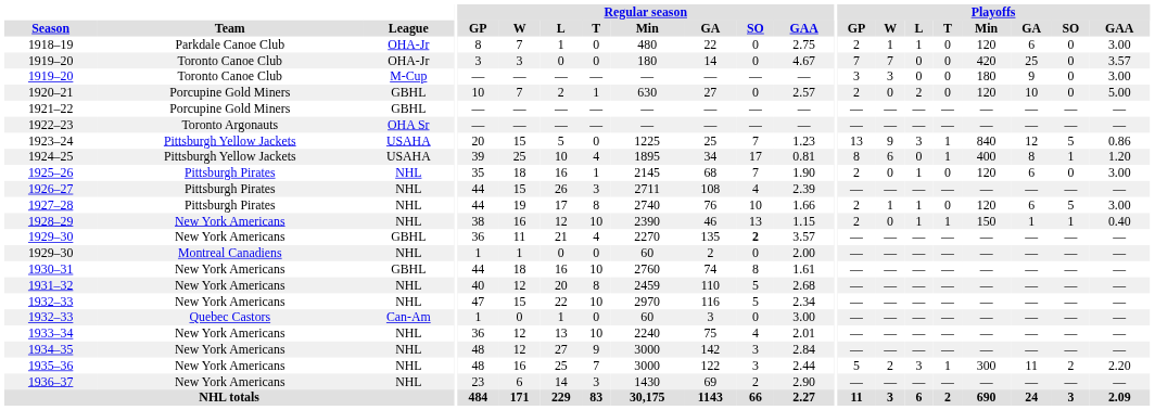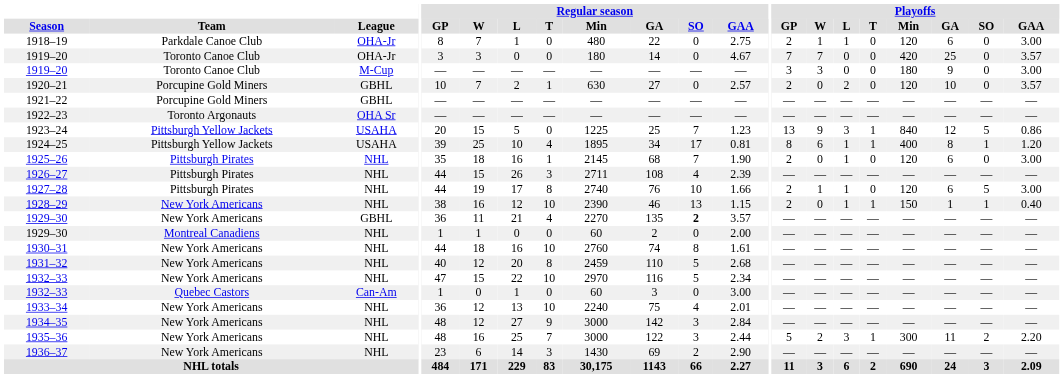 <table border="0" cellpadding="1" cellspacing="0" style="width:90%; text-align:center;">
 <tr bgcolor="#e0e0e0">
 <th colspan="3" bgcolor="#ffffff"></th>
 <th rowspan="99" bgcolor="#ffffff"></th>
 <th colspan="8" bgcolor="#e0e0e0"><a href='#'>Regular season</a></th>
 <th rowspan="99" bgcolor="#ffffff"></th>
 <th colspan="8" bgcolor="#e0e0e0"><a href='#'>Playoffs</a></th>
 </tr>
 <tr bgcolor="#e0e0e0">
 <th><a href='#'>Season</a></th>
 <th>Team</th>
 <th>League</th>
 <th>GP</th>
 <th>W</th>
 <th>L</th>
 <th>T</th>
 <th>Min</th>
 <th>GA</th>
 <th><a href='#'>SO</a></th>
 <th><a href='#'>GAA</a></th>
 <th>GP</th>
 <th>W</th>
 <th>L</th>
 <th>T</th>
 <th>Min</th>
 <th>GA</th>
 <th>SO</th>
 <th>GAA</th>
 </tr>
 <tr>
 <td>1918–19</td>
 <td>Parkdale Canoe Club</td>
 <td><a href='#'>OHA-Jr</a></td>
 <td>8</td>
 <td>7</td>
 <td>1</td>
 <td>0</td>
 <td>480</td>
 <td>22</td>
 <td>0</td>
 <td>2.75</td>
 <td>2</td>
 <td>1</td>
 <td>1</td>
 <td>0</td>
 <td>120</td>
 <td>6</td>
 <td>0</td>
 <td>3.00</td>
 </tr>
 <tr bgcolor="#f0f0f0">
 <td>1919–20</td>
 <td>Toronto Canoe Club</td>
 <td>OHA-Jr</td>
 <td>3</td>
 <td>3</td>
 <td>0</td>
 <td>0</td>
 <td>180</td>
 <td>14</td>
 <td>0</td>
 <td>4.67</td>
 <td>7</td>
 <td>7</td>
 <td>0</td>
 <td>0</td>
 <td>420</td>
 <td>25</td>
 <td>0</td>
 <td>3.57</td>
 </tr>
 <tr>
 <td><a href='#'>1919–20</a></td>
 <td>Toronto Canoe Club</td>
 <td><a href='#'>M-Cup</a></td>
 <td>—</td>
 <td>—</td>
 <td>—</td>
 <td>—</td>
 <td>—</td>
 <td>—</td>
 <td>—</td>
 <td>—</td>
 <td>3</td>
 <td>3</td>
 <td>0</td>
 <td>0</td>
 <td>180</td>
 <td>9</td>
 <td>0</td>
 <td>3.00</td>
 </tr>
 <tr bgcolor="#f0f0f0">
 <td>1920–21</td>
 <td>Porcupine Gold Miners</td>
 <td>GBHL</td>
 <td>10</td>
 <td>7</td>
 <td>2</td>
 <td>1</td>
 <td>630</td>
 <td>27</td>
 <td>0</td>
 <td>2.57</td>
 <td>2</td>
 <td>0</td>
 <td>2</td>
 <td>0</td>
 <td>120</td>
 <td>10</td>
 <td>0</td>
-<td>5.00</td>
+<td>3.57</td>
 </tr>
 <tr>
 <td>1921–22</td>
 <td>Porcupine Gold Miners</td>
 <td>GBHL</td>
 <td>—</td>
 <td>—</td>
 <td>—</td>
 <td>—</td>
 <td>—</td>
 <td>—</td>
 <td>—</td>
 <td>—</td>
 <td>—</td>
 <td>—</td>
 <td>—</td>
 <td>—</td>
 <td>—</td>
 <td>—</td>
 <td>—</td>
 <td>—</td>
 </tr>
 <tr bgcolor="#f0f0f0">
 <td>1922–23</td>
 <td>Toronto Argonauts</td>
 <td><a href='#'>OHA Sr</a></td>
 <td>—</td>
 <td>—</td>
 <td>—</td>
 <td>—</td>
 <td>—</td>
 <td>—</td>
 <td>—</td>
 <td>—</td>
 <td>—</td>
 <td>—</td>
 <td>—</td>
 <td>—</td>
 <td>—</td>
 <td>—</td>
 <td>—</td>
 <td>—</td>
 </tr>
 <tr>
 <td>1923–24</td>
 <td><a href='#'>Pittsburgh Yellow Jackets</a></td>
 <td><a href='#'>USAHA</a></td>
 <td>20</td>
 <td>15</td>
 <td>5</td>
 <td>0</td>
 <td>1225</td>
 <td>25</td>
 <td>7</td>
 <td>1.23</td>
 <td>13</td>
 <td>9</td>
 <td>3</td>
 <td>1</td>
 <td>840</td>
 <td>12</td>
 <td>5</td>
 <td>0.86</td>
 </tr>
 <tr bgcolor="#f0f0f0">
 <td>1924–25</td>
 <td>Pittsburgh Yellow Jackets</td>
 <td>USAHA</td>
 <td>39</td>
 <td>25</td>
 <td>10</td>
 <td>4</td>
 <td>1895</td>
 <td>34</td>
 <td>17</td>
 <td>0.81</td>
 <td>8</td>
 <td>6</td>
-<td>0</td>
+<td>1</td>
 <td>1</td>
 <td>400</td>
 <td>8</td>
 <td>1</td>
 <td>1.20</td>
 </tr>
 <tr>
 <td><a href='#'>1925–26</a></td>
 <td><a href='#'>Pittsburgh Pirates</a></td>
 <td><a href='#'>NHL</a></td>
 <td>35</td>
 <td>18</td>
 <td>16</td>
 <td>1</td>
 <td>2145</td>
 <td>68</td>
 <td>7</td>
 <td>1.90</td>
 <td>2</td>
 <td>0</td>
 <td>1</td>
 <td>0</td>
 <td>120</td>
 <td>6</td>
 <td>0</td>
 <td>3.00</td>
 </tr>
 <tr bgcolor="#f0f0f0">
 <td><a href='#'>1926–27</a></td>
 <td>Pittsburgh Pirates</td>
 <td>NHL</td>
 <td>44</td>
 <td>15</td>
 <td>26</td>
 <td>3</td>
 <td>2711</td>
 <td>108</td>
 <td>4</td>
 <td>2.39</td>
 <td>—</td>
 <td>—</td>
 <td>—</td>
 <td>—</td>
 <td>—</td>
 <td>—</td>
 <td>—</td>
 <td>—</td>
 </tr>
 <tr>
 <td><a href='#'>1927–28</a></td>
 <td>Pittsburgh Pirates</td>
 <td>NHL</td>
 <td>44</td>
 <td>19</td>
 <td>17</td>
 <td>8</td>
 <td>2740</td>
 <td>76</td>
 <td>10</td>
 <td>1.66</td>
 <td>2</td>
 <td>1</td>
 <td>1</td>
 <td>0</td>
 <td>120</td>
 <td>6</td>
 <td>5</td>
 <td>3.00</td>
 </tr>
 <tr bgcolor="#f0f0f0">
 <td><a href='#'>1928–29</a></td>
 <td><a href='#'>New York Americans</a></td>
 <td>NHL</td>
 <td>38</td>
 <td>16</td>
 <td>12</td>
 <td>10</td>
 <td>2390</td>
 <td>46</td>
 <td>13</td>
 <td>1.15</td>
 <td>2</td>
 <td>0</td>
 <td>1</td>
 <td>1</td>
 <td>150</td>
 <td>1</td>
 <td>1</td>
 <td>0.40</td>
 </tr>
 <tr>
 <td><a href='#'>1929–30</a></td>
 <td>New York Americans</td>
 <td>GBHL</td>
 <td>36</td>
 <td>11</td>
 <td>21</td>
 <td>4</td>
 <td>2270</td>
 <td>135</td>
 <td><strong>2</strong></td>
 <td>3.57</td>
 <td>—</td>
 <td>—</td>
 <td>—</td>
 <td>—</td>
 <td>—</td>
 <td>—</td>
 <td>—</td>
 <td>—</td>
 </tr>
 <tr bgcolor="#f0f0f0">
 <td>1929–30</td>
 <td><a href='#'>Montreal Canadiens</a></td>
 <td>NHL</td>
 <td>1</td>
 <td>1</td>
 <td>0</td>
 <td>0</td>
 <td>60</td>
 <td>2</td>
 <td>0</td>
 <td>2.00</td>
 <td>—</td>
 <td>—</td>
 <td>—</td>
 <td>—</td>
 <td>—</td>
 <td>—</td>
 <td>—</td>
 <td>—</td>
 </tr>
 <tr>
 <td><a href='#'>1930–31</a></td>
 <td>New York Americans</td>
-<td>GBHL</td>
+<td>NHL</td>
 <td>44</td>
 <td>18</td>
 <td>16</td>
 <td>10</td>
 <td>2760</td>
 <td>74</td>
 <td>8</td>
 <td>1.61</td>
 <td>—</td>
 <td>—</td>
 <td>—</td>
 <td>—</td>
 <td>—</td>
 <td>—</td>
 <td>—</td>
 <td>—</td>
 </tr>
 <tr bgcolor="#f0f0f0">
 <td><a href='#'>1931–32</a></td>
 <td>New York Americans</td>
 <td>NHL</td>
 <td>40</td>
 <td>12</td>
 <td>20</td>
 <td>8</td>
 <td>2459</td>
 <td>110</td>
 <td>5</td>
 <td>2.68</td>
 <td>—</td>
 <td>—</td>
 <td>—</td>
 <td>—</td>
 <td>—</td>
 <td>—</td>
 <td>—</td>
 <td>—</td>
 </tr>
 <tr>
 <td><a href='#'>1932–33</a></td>
 <td>New York Americans</td>
 <td>NHL</td>
 <td>47</td>
 <td>15</td>
 <td>22</td>
 <td>10</td>
 <td>2970</td>
 <td>116</td>
 <td>5</td>
 <td>2.34</td>
 <td>—</td>
 <td>—</td>
 <td>—</td>
 <td>—</td>
 <td>—</td>
 <td>—</td>
 <td>—</td>
 <td>—</td>
 </tr>
 <tr bgcolor="#f0f0f0">
 <td><a href='#'>1932–33</a></td>
 <td><a href='#'>Quebec Castors</a></td>
 <td><a href='#'>Can-Am</a></td>
 <td>1</td>
 <td>0</td>
 <td>1</td>
 <td>0</td>
 <td>60</td>
 <td>3</td>
 <td>0</td>
 <td>3.00</td>
 <td>—</td>
 <td>—</td>
 <td>—</td>
 <td>—</td>
 <td>—</td>
 <td>—</td>
 <td>—</td>
 <td>—</td>
 </tr>
 <tr>
 <td><a href='#'>1933–34</a></td>
 <td>New York Americans</td>
 <td>NHL</td>
 <td>36</td>
 <td>12</td>
 <td>13</td>
 <td>10</td>
 <td>2240</td>
 <td>75</td>
 <td>4</td>
 <td>2.01</td>
 <td>—</td>
 <td>—</td>
 <td>—</td>
 <td>—</td>
 <td>—</td>
 <td>—</td>
 <td>—</td>
 <td>—</td>
 </tr>
 <tr bgcolor="#f0f0f0">
 <td><a href='#'>1934–35</a></td>
 <td>New York Americans</td>
 <td>NHL</td>
 <td>48</td>
 <td>12</td>
 <td>27</td>
 <td>9</td>
 <td>3000</td>
 <td>142</td>
 <td>3</td>
 <td>2.84</td>
 <td>—</td>
 <td>—</td>
 <td>—</td>
 <td>—</td>
 <td>—</td>
 <td>—</td>
 <td>—</td>
 <td>—</td>
 </tr>
 <tr>
 <td><a href='#'>1935–36</a></td>
 <td>New York Americans</td>
 <td>NHL</td>
 <td>48</td>
 <td>16</td>
 <td>25</td>
 <td>7</td>
 <td>3000</td>
 <td>122</td>
 <td>3</td>
 <td>2.44</td>
 <td>5</td>
 <td>2</td>
 <td>3</td>
 <td>1</td>
 <td>300</td>
 <td>11</td>
 <td>2</td>
 <td>2.20</td>
 </tr>
 <tr bgcolor="#f0f0f0">
 <td><a href='#'>1936–37</a></td>
 <td>New York Americans</td>
 <td>NHL</td>
 <td>23</td>
 <td>6</td>
 <td>14</td>
 <td>3</td>
 <td>1430</td>
 <td>69</td>
 <td>2</td>
 <td>2.90</td>
 <td>—</td>
 <td>—</td>
 <td>—</td>
 <td>—</td>
 <td>—</td>
 <td>—</td>
 <td>—</td>
 <td>—</td>
 </tr>
 <tr bgcolor="#e0e0e0">
 <th colspan="3">NHL totals</th>
 <th>484</th>
 <th>171</th>
 <th>229</th>
 <th>83</th>
 <th>30,175</th>
 <th>1143</th>
 <th>66</th>
 <th>2.27</th>
 <th>11</th>
 <th>3</th>
 <th>6</th>
 <th>2</th>
 <th>690</th>
 <th>24</th>
 <th>3</th>
 <th>2.09</th>
 </tr>
 </table>
